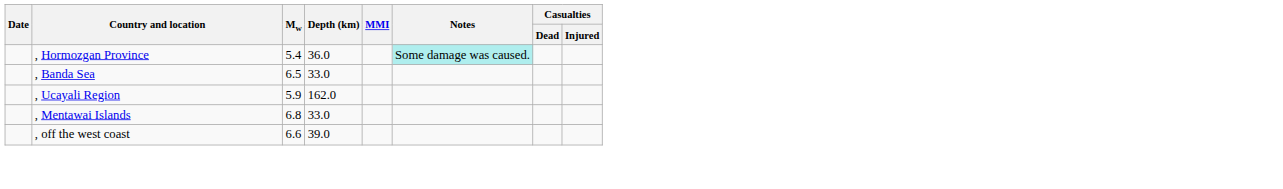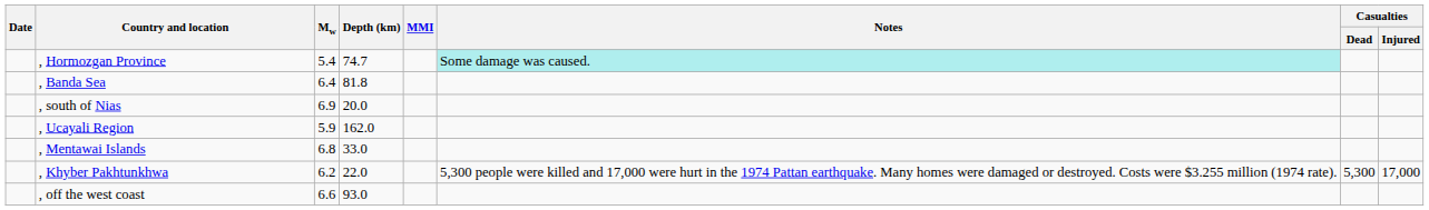 <table class="wikitable sortable sort-under" style="border:1px black; margin-left:1em;">
 <tr>
 <th rowspan="2"><small>Date</small></th>
 <th rowspan="2" style="width: 310px"><small>Country and location</small></th>
 <th rowspan="2"><small>M<sub>w</sub></small></th>
 <th rowspan="2"><small>Depth (km)</small></th>
 <th rowspan="2"><small><a href='#'>MMI</a></small></th>
 <th rowspan="2" class="unsortable"><small>Notes</small></th>
 <th colspan="2"><small>Casualties</small></th>
 </tr>
 <tr>
 <th><small>Dead</small></th>
 <th><small>Injured</small></th>
 </tr>
 <tr>
 <td></td>
 <td>, <a href='#'>Hormozgan Province</a></td>
 <td>5.4</td>
-<td>36.0</td>
+<td>74.7</td>
 <td></td>
 <td style="background: paleturquoise;">Some damage was caused.</td>
 <td></td>
 <td></td>
 </tr>
 <tr>
 <td></td>
 <td>, <a href='#'>Banda Sea</a></td>
-<td>6.5</td>
-<td>33.0</td>
+<td>6.4</td>
+<td>81.8</td>
+<td></td>
+<td></td>
+<td></td>
+<td></td>
+</tr>
+<tr>
+<td></td>
+<td>, south of <a href='#'>Nias</a></td>
+<td>6.9</td>
+<td>20.0</td>
 <td></td>
 <td></td>
 <td></td>
 <td></td>
 </tr>
 <tr>
 <td></td>
 <td>, <a href='#'>Ucayali Region</a></td>
 <td>5.9</td>
 <td>162.0</td>
 <td></td>
 <td></td>
 <td></td>
 <td></td>
 </tr>
 <tr>
 <td></td>
 <td>, <a href='#'>Mentawai Islands</a></td>
 <td>6.8</td>
 <td>33.0</td>
 <td></td>
 <td></td>
 <td></td>
 <td></td>
 </tr>
 <tr>
 <td></td>
+<td>, <a href='#'>Khyber Pakhtunkhwa</a></td>
+<td>6.2</td>
+<td>22.0</td>
+<td></td>
+<td>5,300 people were killed and 17,000 were hurt in the <a href='#'>1974 Pattan earthquake</a>. Many homes were damaged or destroyed. Costs were $3.255 million (1974 rate).</td>
+<td>5,300</td>
+<td>17,000</td>
+</tr>
+<tr>
+<td></td>
 <td>, off the west coast</td>
 <td>6.6</td>
-<td>39.0</td>
+<td>93.0</td>
 <td></td>
 <td></td>
 <td></td>
 <td></td>
 </tr>
 </table>
